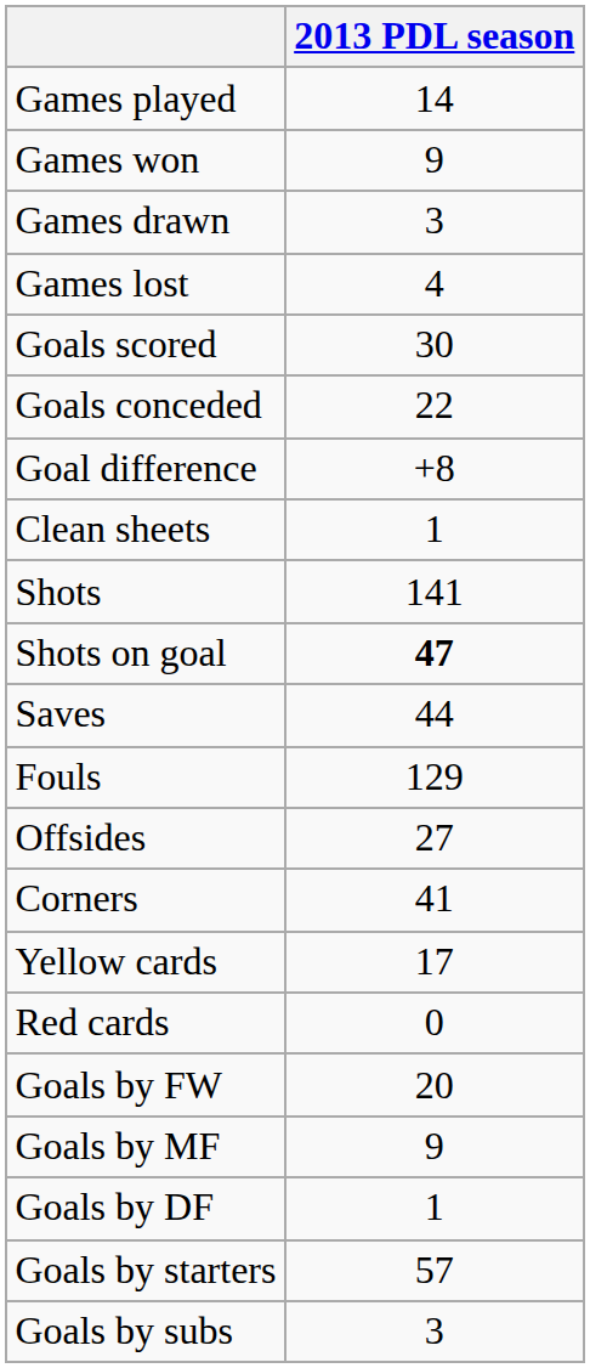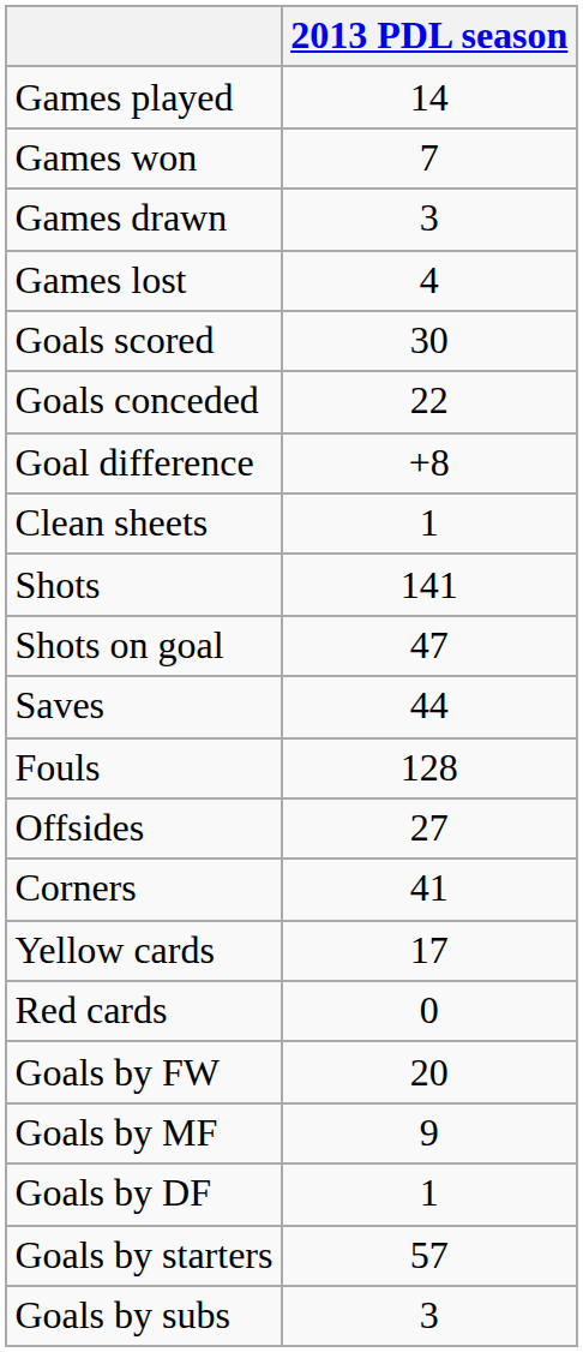 <table class="wikitable" style="text-align: center;">
 <tr>
 <th></th>
 <th><a href='#'>2013 PDL season</a></th>
 </tr>
 <tr>
 <td align=left>Games played</td>
 <td>14</td>
 </tr>
 <tr>
 <td align=left>Games won</td>
-<td>9</td>
+<td>7</td>
 </tr>
 <tr>
 <td align=left>Games drawn</td>
 <td>3</td>
 </tr>
 <tr>
 <td align=left>Games lost</td>
 <td>4</td>
 </tr>
 <tr>
 <td align=left>Goals scored</td>
 <td>30</td>
 </tr>
 <tr>
 <td align=left>Goals conceded</td>
 <td>22</td>
 </tr>
 <tr>
 <td align=left>Goal difference</td>
 <td>+8</td>
 </tr>
 <tr>
 <td align=left>Clean sheets</td>
 <td>1</td>
 </tr>
 <tr>
 <td align=left>Shots</td>
 <td>141</td>
 </tr>
 <tr>
 <td align=left>Shots on goal</td>
-<td><strong>47</strong></td>
+<td>47</td>
 </tr>
 <tr>
 <td align=left>Saves</td>
 <td>44</td>
 </tr>
 <tr>
 <td align=left>Fouls</td>
-<td>129</td>
+<td>128</td>
 </tr>
 <tr>
 <td align=left>Offsides</td>
 <td>27</td>
 </tr>
 <tr>
 <td align=left>Corners</td>
 <td>41</td>
 </tr>
 <tr>
 <td align=left>Yellow cards</td>
 <td>17</td>
 </tr>
 <tr>
 <td align=left>Red cards</td>
 <td>0</td>
 </tr>
 <tr>
 <td align=left>Goals by FW</td>
 <td>20</td>
 </tr>
 <tr>
 <td align=left>Goals by MF</td>
 <td>9</td>
 </tr>
 <tr>
 <td align=left>Goals by DF</td>
 <td>1</td>
 </tr>
 <tr>
 <td align=left>Goals by starters</td>
 <td>57</td>
 </tr>
 <tr>
 <td align=left>Goals by subs</td>
 <td>3</td>
 </tr>
 </table>
